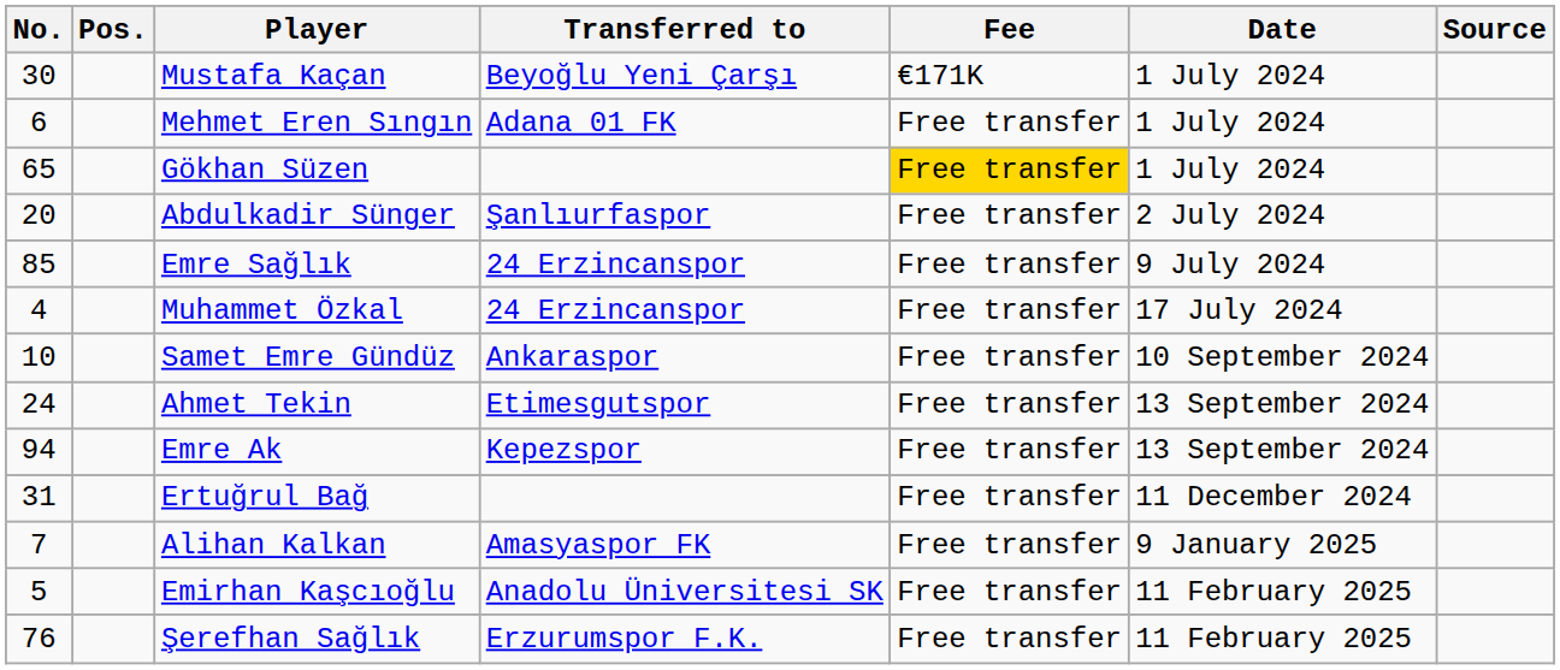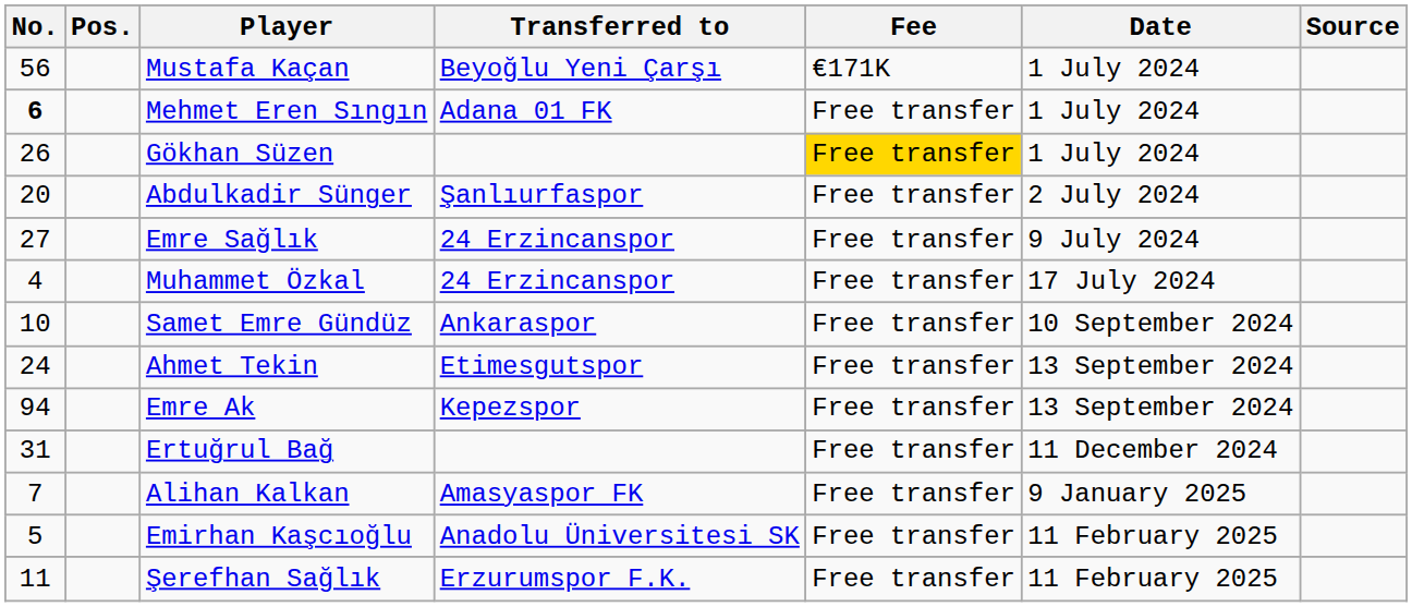 <table class="wikitable plainrowheaders sortable">
 <tr>
 <th>No.</th>
 <th>Pos.</th>
 <th>Player</th>
 <th>Transferred to</th>
 <th>Fee</th>
 <th>Date</th>
 <th>Source</th>
 </tr>
 <tr>
-<td align=center>30</td>
+<td align=center>56</td>
 <td align=center></td>
 <td> <a href='#'>Mustafa Kaçan</a></td>
 <td> <a href='#'>Beyoğlu Yeni Çarşı</a></td>
 <td>€171K</td>
 <td>1 July 2024</td>
 <td align=center></td>
 </tr>
 <tr>
-<td align=center>6</td>
+<td align=center><strong>6</strong></td>
 <td align=center></td>
 <td> <a href='#'>Mehmet Eren Sıngın</a></td>
 <td> <a href='#'>Adana 01 FK</a></td>
 <td>Free transfer</td>
 <td>1 July 2024</td>
 <td align=center></td>
 </tr>
 <tr>
-<td align=center>65</td>
+<td align=center>26</td>
 <td align=center></td>
 <td> <a href='#'>Gökhan Süzen</a></td>
 <td></td>
 <td style="background: gold;">Free transfer</td>
 <td>1 July 2024</td>
 <td align=center></td>
 </tr>
 <tr>
 <td align=center>20</td>
 <td align=center></td>
 <td> <a href='#'>Abdulkadir Sünger</a></td>
 <td> <a href='#'>Şanlıurfaspor</a></td>
 <td>Free transfer</td>
 <td>2 July 2024</td>
 <td align=center></td>
 </tr>
 <tr>
-<td align=center>85</td>
+<td align=center>27</td>
 <td align=center></td>
 <td> <a href='#'>Emre Sağlık</a></td>
 <td> <a href='#'>24 Erzincanspor</a></td>
 <td>Free transfer</td>
 <td>9 July 2024</td>
 <td align=center></td>
 </tr>
 <tr>
 <td align=center>4</td>
 <td align=center></td>
 <td> <a href='#'>Muhammet Özkal</a></td>
 <td> <a href='#'>24 Erzincanspor</a></td>
 <td>Free transfer</td>
 <td>17 July 2024</td>
 <td align=center></td>
 </tr>
 <tr>
 <td align=center>10</td>
 <td align=center></td>
 <td> <a href='#'>Samet Emre Gündüz</a></td>
 <td> <a href='#'>Ankaraspor</a></td>
 <td>Free transfer</td>
 <td>10 September 2024</td>
 <td align=center></td>
 </tr>
 <tr>
 <td align=center>24</td>
 <td align=center></td>
 <td> <a href='#'>Ahmet Tekin</a></td>
 <td> <a href='#'>Etimesgutspor</a></td>
 <td>Free transfer</td>
 <td>13 September 2024</td>
 <td align=center></td>
 </tr>
 <tr>
 <td align=center>94</td>
 <td align=center></td>
 <td> <a href='#'>Emre Ak</a></td>
 <td> <a href='#'>Kepezspor</a></td>
 <td>Free transfer</td>
 <td>13 September 2024</td>
 <td align=center></td>
 </tr>
 <tr>
 <td align=center>31</td>
 <td align=center></td>
 <td> <a href='#'>Ertuğrul Bağ</a></td>
 <td></td>
 <td>Free transfer</td>
 <td>11 December 2024</td>
 <td align=center></td>
 </tr>
 <tr>
 <td align=center>7</td>
 <td align=center></td>
 <td> <a href='#'>Alihan Kalkan</a></td>
 <td> <a href='#'>Amasyaspor FK</a></td>
 <td>Free transfer</td>
 <td>9 January 2025</td>
 <td align=center></td>
 </tr>
 <tr>
 <td align=center>5</td>
 <td align=center></td>
 <td> <a href='#'>Emirhan Kaşcıoğlu</a></td>
 <td> <a href='#'>Anadolu Üniversitesi SK</a></td>
 <td>Free transfer</td>
 <td>11 February 2025</td>
 <td align=center></td>
 </tr>
 <tr>
-<td align=center>76</td>
+<td align=center>11</td>
 <td align=center></td>
 <td> <a href='#'>Şerefhan Sağlık</a></td>
 <td> <a href='#'>Erzurumspor F.K.</a></td>
 <td>Free transfer</td>
 <td>11 February 2025</td>
 <td align=center></td>
 </tr>
 </table>
